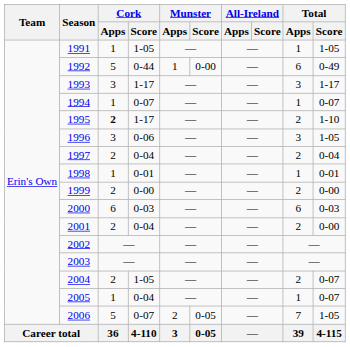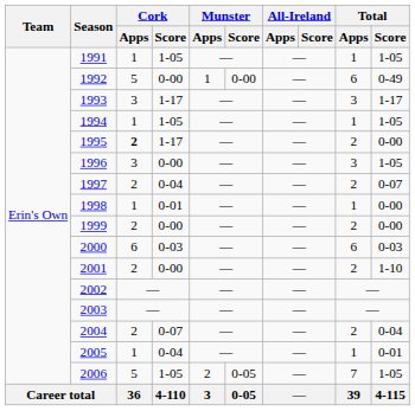 <table class="wikitable" style="text-align:center">
 <tr>
 <th rowspan="2">Team</th>
 <th rowspan="2">Season</th>
 <th colspan="2"><a href='#'>Cork</a></th>
 <th colspan="2"><a href='#'>Munster</a></th>
 <th colspan="2"><a href='#'>All-Ireland</a></th>
 <th colspan="2">Total</th>
 </tr>
 <tr>
 <th>Apps</th>
 <th>Score</th>
 <th>Apps</th>
 <th>Score</th>
 <th>Apps</th>
 <th>Score</th>
 <th>Apps</th>
 <th>Score</th>
 </tr>
 <tr>
 <td rowspan="16"><a href='#'>Erin's Own</a></td>
 <td><a href='#'>1991</a></td>
 <td>1</td>
 <td>1-05</td>
 <td colspan=2>—</td>
 <td colspan=2>—</td>
 <td>1</td>
 <td>1-05</td>
 </tr>
 <tr>
 <td><a href='#'>1992</a></td>
 <td>5</td>
-<td>0-44</td>
+<td>0-00</td>
 <td>1</td>
 <td>0-00</td>
 <td colspan=2>—</td>
 <td>6</td>
 <td>0-49</td>
 </tr>
 <tr>
 <td><a href='#'>1993</a></td>
 <td>3</td>
 <td>1-17</td>
 <td colspan=2>—</td>
 <td colspan=2>—</td>
 <td>3</td>
 <td>1-17</td>
 </tr>
 <tr>
 <td><a href='#'>1994</a></td>
 <td>1</td>
-<td>0-07</td>
+<td>1-05</td>
 <td colspan=2>—</td>
 <td colspan=2>—</td>
 <td>1</td>
-<td>0-07</td>
+<td>1-05</td>
 </tr>
 <tr>
 <td><a href='#'>1995</a></td>
 <td><strong>2</strong></td>
 <td>1-17</td>
 <td colspan=2>—</td>
 <td colspan=2>—</td>
 <td>2</td>
-<td>1-10</td>
+<td>0-00</td>
 </tr>
 <tr>
 <td><a href='#'>1996</a></td>
 <td>3</td>
-<td>0-06</td>
+<td>0-00</td>
 <td colspan=2>—</td>
 <td colspan=2>—</td>
 <td>3</td>
 <td>1-05</td>
 </tr>
 <tr>
 <td><a href='#'>1997</a></td>
 <td>2</td>
 <td>0-04</td>
 <td colspan=2>—</td>
 <td colspan=2>—</td>
 <td>2</td>
-<td>0-04</td>
+<td>0-07</td>
 </tr>
 <tr>
 <td><a href='#'>1998</a></td>
 <td>1</td>
 <td>0-01</td>
 <td colspan=2>—</td>
 <td colspan=2>—</td>
 <td>1</td>
-<td>0-01</td>
+<td>0-00</td>
 </tr>
 <tr>
 <td><a href='#'>1999</a></td>
 <td>2</td>
 <td>0-00</td>
 <td colspan=2>—</td>
 <td colspan=2>—</td>
 <td>2</td>
 <td>0-00</td>
 </tr>
 <tr>
 <td><a href='#'>2000</a></td>
 <td>6</td>
 <td>0-03</td>
 <td colspan=2>—</td>
 <td colspan=2>—</td>
 <td>6</td>
 <td>0-03</td>
 </tr>
 <tr>
 <td><a href='#'>2001</a></td>
 <td>2</td>
-<td>0-04</td>
+<td>0-00</td>
 <td colspan=2>—</td>
 <td colspan=2>—</td>
 <td>2</td>
-<td>0-00</td>
+<td>1-10</td>
 </tr>
 <tr>
 <td><a href='#'>2002</a></td>
 <td colspan=2>—</td>
 <td colspan=2>—</td>
 <td colspan=2>—</td>
 <td colspan=2>—</td>
 </tr>
 <tr>
 <td><a href='#'>2003</a></td>
 <td colspan=2>—</td>
 <td colspan=2>—</td>
 <td colspan=2>—</td>
 <td colspan=2>—</td>
 </tr>
 <tr>
 <td><a href='#'>2004</a></td>
 <td>2</td>
-<td>1-05</td>
+<td>0-07</td>
 <td colspan=2>—</td>
 <td colspan=2>—</td>
 <td>2</td>
-<td>0-07</td>
+<td>0-04</td>
 </tr>
 <tr>
 <td><a href='#'>2005</a></td>
 <td>1</td>
 <td>0-04</td>
 <td colspan=2>—</td>
 <td colspan=2>—</td>
 <td>1</td>
-<td>0-07</td>
+<td>0-01</td>
 </tr>
 <tr>
 <td><a href='#'>2006</a></td>
 <td>5</td>
-<td>0-07</td>
+<td>1-05</td>
 <td>2</td>
 <td>0-05</td>
 <td colspan=2>—</td>
 <td>7</td>
 <td>1-05</td>
 </tr>
 <tr>
 <th colspan="2">Career total</th>
 <th>36</th>
 <th>4-110</th>
 <th>3</th>
 <th>0-05</th>
 <th colspan=2>—</th>
 <th>39</th>
 <th>4-115</th>
 </tr>
 </table>
